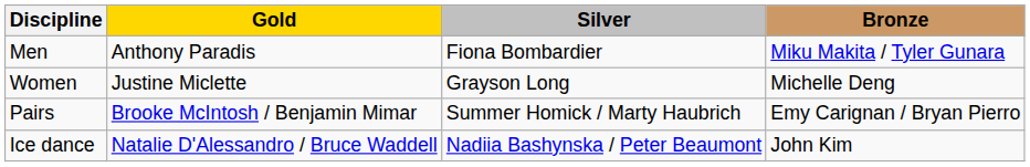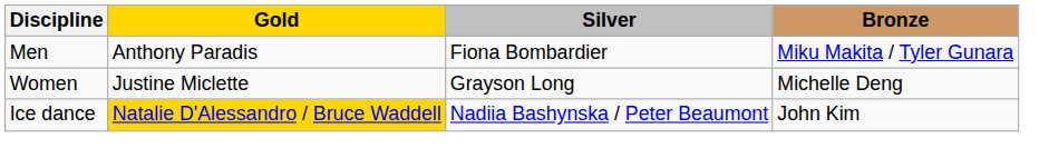 <table class="wikitable">
 <tr>
 <th>Discipline</th>
 <td align=center bgcolor=gold><strong>Gold</strong></td>
 <td align=center bgcolor=silver><strong>Silver</strong></td>
 <td align=center bgcolor=cc9966><strong>Bronze</strong></td>
 </tr>
 <tr>
 <td>Men</td>
 <td>Anthony Paradis</td>
 <td>Fiona Bombardier</td>
 <td><a href='#'>Miku Makita</a> / <a href='#'>Tyler Gunara</a></td>
 </tr>
 <tr>
 <td>Women</td>
 <td>Justine Miclette</td>
 <td>Grayson Long</td>
 <td>Michelle Deng</td>
 </tr>
 <tr>
-<td>Pairs</td>
-<td><a href='#'>Brooke McIntosh</a> / Benjamin Mimar</td>
-<td>Summer Homick / Marty Haubrich</td>
-<td>Emy Carignan / Bryan Pierro</td>
-</tr>
-<tr>
 <td>Ice dance</td>
-<td><a href='#'>Natalie D'Alessandro</a> / <a href='#'>Bruce Waddell</a></td>
+<td style="background: gold;"><a href='#'>Natalie D'Alessandro</a> / <a href='#'>Bruce Waddell</a></td>
 <td><a href='#'>Nadiia Bashynska</a> / <a href='#'>Peter Beaumont</a></td>
 <td>John Kim</td>
 </tr>
 </table>
